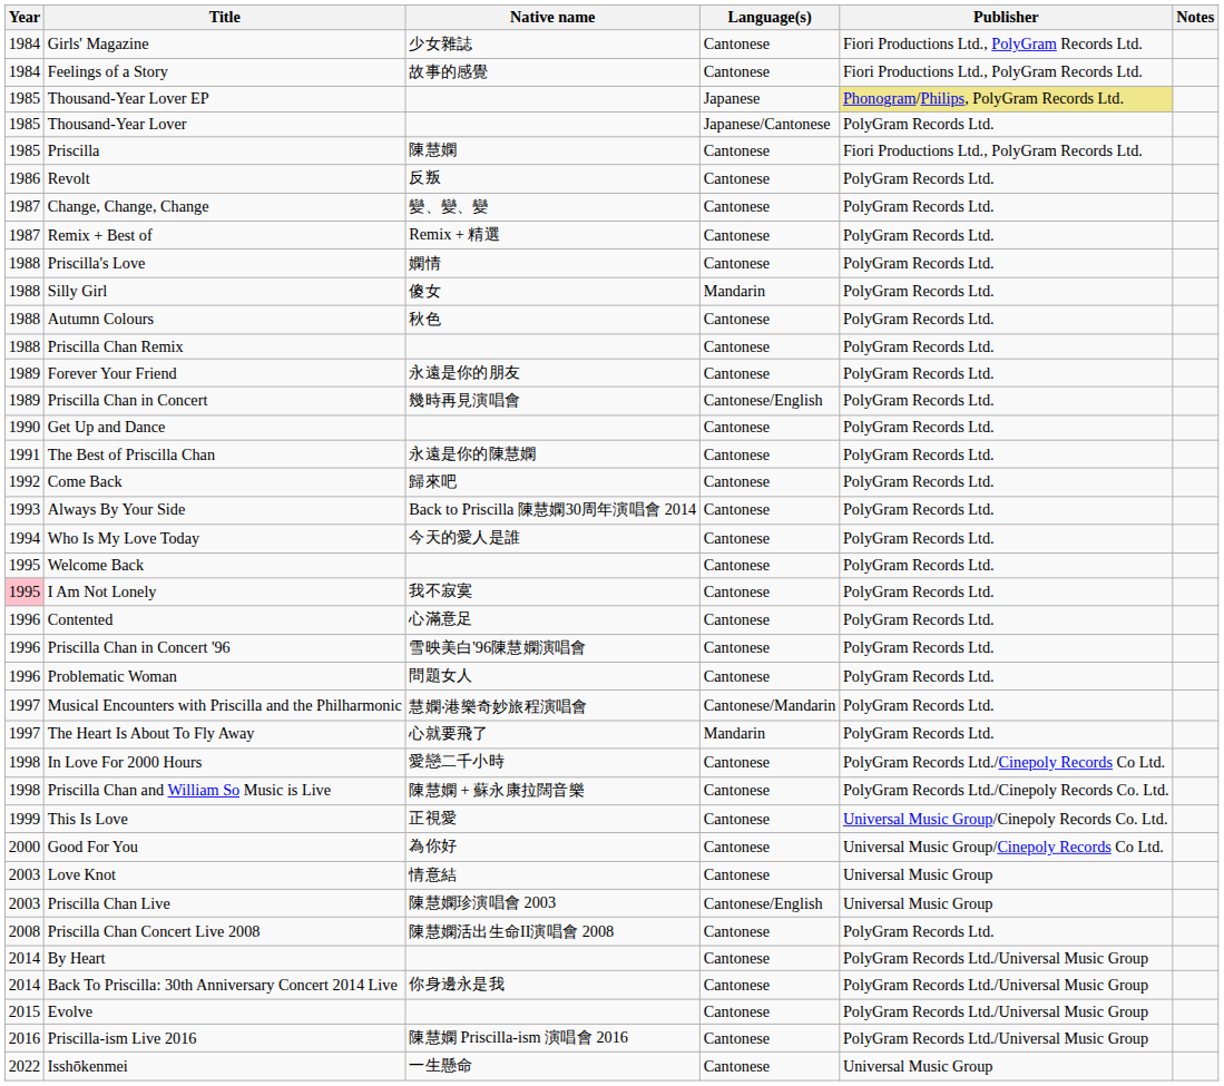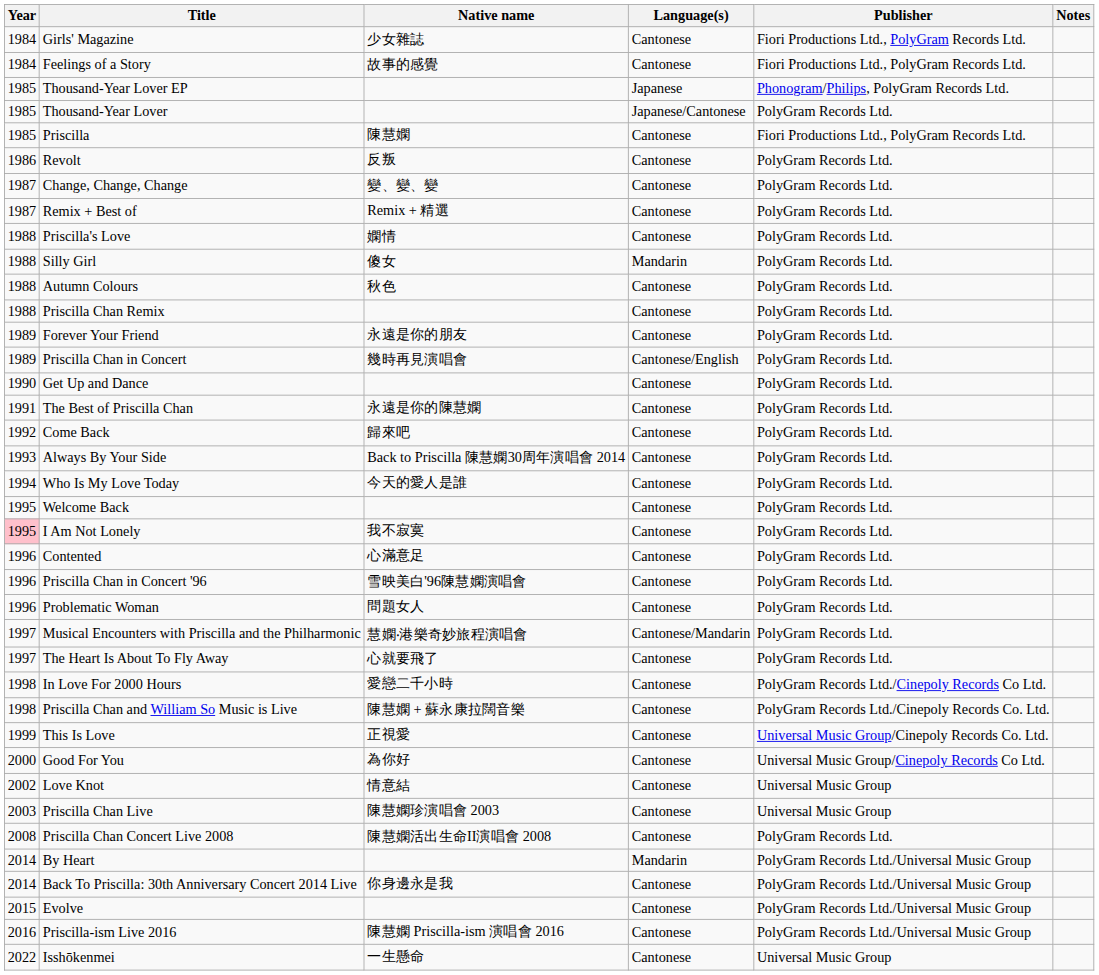 <table class="wikitable">
 <tr>
 <th>Year</th>
 <th>Title</th>
 <th>Native name</th>
 <th>Language(s)</th>
 <th>Publisher</th>
 <th>Notes</th>
 </tr>
 <tr>
 <td>1984</td>
 <td>Girls' Magazine</td>
 <td>少女雜誌</td>
 <td>Cantonese</td>
 <td>Fiori Productions Ltd., <a href='#'>PolyGram</a> Records Ltd.</td>
 <td></td>
 </tr>
 <tr>
 <td>1984</td>
 <td>Feelings of a Story</td>
 <td>故事的感覺</td>
 <td>Cantonese</td>
 <td>Fiori Productions Ltd., PolyGram Records Ltd.</td>
 <td></td>
 </tr>
 <tr>
 <td>1985</td>
 <td>Thousand-Year Lover EP</td>
 <td></td>
 <td>Japanese</td>
-<td style="background: khaki;"><a href='#'>Phonogram</a>/<a href='#'>Philips</a>, PolyGram Records Ltd.</td>
+<td><a href='#'>Phonogram</a>/<a href='#'>Philips</a>, PolyGram Records Ltd.</td>
 <td></td>
 </tr>
 <tr>
 <td>1985</td>
 <td>Thousand-Year Lover</td>
 <td></td>
 <td>Japanese/Cantonese</td>
 <td>PolyGram Records Ltd.</td>
 <td></td>
 </tr>
 <tr>
 <td>1985</td>
 <td>Priscilla</td>
 <td>陳慧嫻</td>
 <td>Cantonese</td>
 <td>Fiori Productions Ltd., PolyGram Records Ltd.</td>
 <td></td>
 </tr>
 <tr>
 <td>1986</td>
 <td>Revolt</td>
 <td>反叛</td>
 <td>Cantonese</td>
 <td>PolyGram Records Ltd.</td>
 <td></td>
 </tr>
 <tr>
 <td>1987</td>
 <td>Change, Change, Change</td>
 <td>變、變、變</td>
 <td>Cantonese</td>
 <td>PolyGram Records Ltd.</td>
 <td></td>
 </tr>
 <tr>
 <td>1987</td>
 <td>Remix + Best of</td>
 <td>Remix + 精選</td>
 <td>Cantonese</td>
 <td>PolyGram Records Ltd.</td>
 <td></td>
 </tr>
 <tr>
 <td>1988</td>
 <td>Priscilla's Love</td>
 <td>嫻情</td>
 <td>Cantonese</td>
 <td>PolyGram Records Ltd.</td>
 <td></td>
 </tr>
 <tr>
 <td>1988</td>
 <td>Silly Girl</td>
 <td>傻女</td>
 <td>Mandarin</td>
 <td>PolyGram Records Ltd.</td>
 <td></td>
 </tr>
 <tr>
 <td>1988</td>
 <td>Autumn Colours</td>
 <td>秋色</td>
 <td>Cantonese</td>
 <td>PolyGram Records Ltd.</td>
 <td></td>
 </tr>
 <tr>
 <td>1988</td>
 <td>Priscilla Chan Remix</td>
 <td></td>
 <td>Cantonese</td>
 <td>PolyGram Records Ltd.</td>
 <td></td>
 </tr>
 <tr>
 <td>1989</td>
 <td>Forever Your Friend</td>
 <td>永遠是你的朋友</td>
 <td>Cantonese</td>
 <td>PolyGram Records Ltd.</td>
 <td></td>
 </tr>
 <tr>
 <td>1989</td>
 <td>Priscilla Chan in Concert</td>
 <td>幾時再見演唱會</td>
 <td>Cantonese/English</td>
 <td>PolyGram Records Ltd.</td>
 <td></td>
 </tr>
 <tr>
 <td>1990</td>
 <td>Get Up and Dance</td>
 <td></td>
 <td>Cantonese</td>
 <td>PolyGram Records Ltd.</td>
 <td></td>
 </tr>
 <tr>
 <td>1991</td>
 <td>The Best of Priscilla Chan</td>
 <td>永遠是你的陳慧嫻</td>
 <td>Cantonese</td>
 <td>PolyGram Records Ltd.</td>
 <td></td>
 </tr>
 <tr>
 <td>1992</td>
 <td>Come Back</td>
 <td>歸來吧</td>
 <td>Cantonese</td>
 <td>PolyGram Records Ltd.</td>
 <td></td>
 </tr>
 <tr>
 <td>1993</td>
 <td>Always By Your Side</td>
 <td>Back to Priscilla 陳慧嫻30周年演唱會 2014</td>
 <td>Cantonese</td>
 <td>PolyGram Records Ltd.</td>
 <td></td>
 </tr>
 <tr>
 <td>1994</td>
 <td>Who Is My Love Today</td>
 <td>今天的愛人是誰</td>
 <td>Cantonese</td>
 <td>PolyGram Records Ltd.</td>
 <td></td>
 </tr>
 <tr>
 <td>1995</td>
 <td>Welcome Back</td>
 <td></td>
 <td>Cantonese</td>
 <td>PolyGram Records Ltd.</td>
 <td></td>
 </tr>
 <tr>
 <td style="background: pink;">1995</td>
 <td>I Am Not Lonely</td>
 <td>我不寂寞</td>
 <td>Cantonese</td>
 <td>PolyGram Records Ltd.</td>
 <td></td>
 </tr>
 <tr>
 <td>1996</td>
 <td>Contented</td>
 <td>心滿意足</td>
 <td>Cantonese</td>
 <td>PolyGram Records Ltd.</td>
 <td></td>
 </tr>
 <tr>
 <td>1996</td>
 <td>Priscilla Chan in Concert '96</td>
 <td>雪映美白'96陳慧嫻演唱會</td>
 <td>Cantonese</td>
 <td>PolyGram Records Ltd.</td>
 <td></td>
 </tr>
 <tr>
 <td>1996</td>
 <td>Problematic Woman</td>
 <td>問題女人</td>
 <td>Cantonese</td>
 <td>PolyGram Records Ltd.</td>
 <td></td>
 </tr>
 <tr>
 <td>1997</td>
 <td>Musical Encounters with Priscilla and the Philharmonic</td>
 <td>慧嫻‧港樂奇妙旅程演唱會</td>
 <td>Cantonese/Mandarin</td>
 <td>PolyGram Records Ltd.</td>
 <td></td>
 </tr>
 <tr>
 <td>1997</td>
 <td>The Heart Is About To Fly Away</td>
 <td>心就要飛了</td>
-<td>Mandarin</td>
+<td>Cantonese</td>
 <td>PolyGram Records Ltd.</td>
 <td></td>
 </tr>
 <tr>
 <td>1998</td>
 <td>In Love For 2000 Hours</td>
 <td>愛戀二千小時</td>
 <td>Cantonese</td>
 <td>PolyGram Records Ltd./<a href='#'>Cinepoly Records</a> Co Ltd.</td>
 <td></td>
 </tr>
 <tr>
 <td>1998</td>
 <td>Priscilla Chan and <a href='#'>William So</a> Music is Live</td>
 <td>陳慧嫻 + 蘇永康拉闊音樂</td>
 <td>Cantonese</td>
 <td>PolyGram Records Ltd./Cinepoly Records Co. Ltd.</td>
 <td></td>
 </tr>
 <tr>
 <td>1999</td>
 <td>This Is Love</td>
 <td>正視愛</td>
 <td>Cantonese</td>
 <td><a href='#'>Universal Music Group</a>/Cinepoly Records Co. Ltd.</td>
 <td></td>
 </tr>
 <tr>
 <td>2000</td>
 <td>Good For You</td>
 <td>為你好</td>
 <td>Cantonese</td>
 <td>Universal Music Group/<a href='#'>Cinepoly Records</a> Co Ltd.</td>
 <td></td>
 </tr>
 <tr>
-<td>2003</td>
+<td>2002</td>
 <td>Love Knot</td>
 <td>情意結</td>
 <td>Cantonese</td>
 <td>Universal Music Group</td>
 <td></td>
 </tr>
 <tr>
 <td>2003</td>
 <td>Priscilla Chan Live</td>
 <td>陳慧嫻珍演唱會 2003</td>
-<td>Cantonese/English</td>
+<td>Cantonese</td>
 <td>Universal Music Group</td>
 <td></td>
 </tr>
 <tr>
 <td>2008</td>
 <td>Priscilla Chan Concert Live 2008</td>
 <td>陳慧嫻活出生命II演唱會 2008</td>
 <td>Cantonese</td>
 <td>PolyGram Records Ltd.</td>
 <td></td>
 </tr>
 <tr>
 <td>2014</td>
 <td>By Heart</td>
 <td></td>
-<td>Cantonese</td>
+<td>Mandarin</td>
 <td>PolyGram Records Ltd./Universal Music Group</td>
 <td></td>
 </tr>
 <tr>
 <td>2014</td>
 <td>Back To Priscilla: 30th Anniversary Concert 2014 Live</td>
 <td>你身邊永是我</td>
 <td>Cantonese</td>
 <td>PolyGram Records Ltd./Universal Music Group</td>
 <td></td>
 </tr>
 <tr>
 <td>2015</td>
 <td>Evolve</td>
 <td></td>
 <td>Cantonese</td>
 <td>PolyGram Records Ltd./Universal Music Group</td>
 <td></td>
 </tr>
 <tr>
 <td>2016</td>
 <td>Priscilla-ism Live 2016</td>
 <td>陳慧嫻 Priscilla-ism 演唱會 2016</td>
 <td>Cantonese</td>
 <td>PolyGram Records Ltd./Universal Music Group</td>
 <td></td>
 </tr>
 <tr>
 <td>2022</td>
 <td>Isshōkenmei</td>
 <td>一生懸命</td>
 <td>Cantonese</td>
 <td>Universal Music Group</td>
 <td></td>
 </tr>
 </table>
